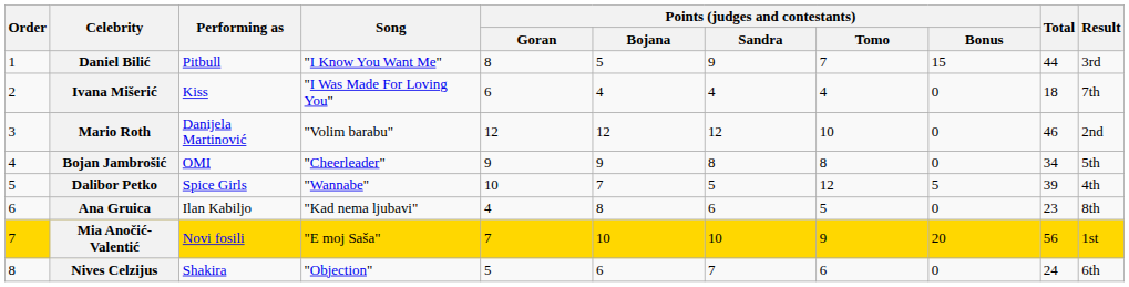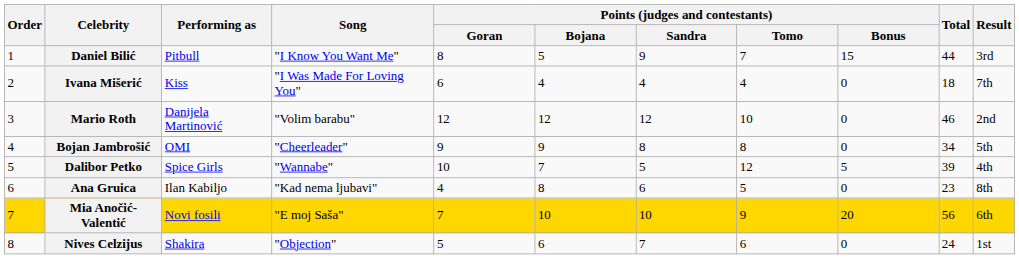 <table class=wikitable>
 <tr>
 <th rowspan="2">Order </th>
 <th rowspan="2">Celebrity </th>
 <th rowspan="2">Performing as </th>
 <th rowspan="2">Song </th>
 <th colspan="5" style="width:50%;">Points (judges and contestants)</th>
 <th rowspan="2">Total</th>
 <th rowspan="2">Result</th>
 </tr>
 <tr>
 <th style="width:10%;">Goran</th>
 <th style="width:10%;">Bojana</th>
 <th style="width:10%;">Sandra</th>
 <th style="width:10%;">Tomo</th>
 <th style="width:10%;">Bonus</th>
 </tr>
 <tr>
 <td>1</td>
 <th scope="row">Daniel Bilić</th>
 <td><a href='#'>Pitbull</a></td>
 <td>"<a href='#'>I Know You Want Me</a>"</td>
 <td>8</td>
 <td>5</td>
 <td>9</td>
 <td>7</td>
 <td>15</td>
 <td>44</td>
 <td>3rd</td>
 </tr>
 <tr>
 <td>2</td>
 <th scope="row">Ivana Mišerić</th>
 <td><a href='#'>Kiss</a></td>
 <td>"<a href='#'>I Was Made For Loving You</a>"</td>
 <td>6</td>
 <td>4</td>
 <td>4</td>
 <td>4</td>
 <td>0</td>
 <td>18</td>
 <td>7th</td>
 </tr>
 <tr>
 <td>3</td>
 <th scope="row">Mario Roth</th>
 <td><a href='#'>Danijela Martinović</a></td>
 <td>"Volim barabu"</td>
 <td>12</td>
 <td>12</td>
 <td>12</td>
 <td>10</td>
 <td>0</td>
 <td>46</td>
 <td>2nd</td>
 </tr>
 <tr>
 <td>4</td>
 <th scope="row">Bojan Jambrošić</th>
 <td><a href='#'>OMI</a></td>
 <td>"<a href='#'>Cheerleader</a>"</td>
 <td>9</td>
 <td>9</td>
 <td>8</td>
 <td>8</td>
 <td>0</td>
 <td>34</td>
 <td>5th</td>
 </tr>
 <tr>
 <td>5</td>
 <th scope="row">Dalibor Petko</th>
 <td><a href='#'>Spice Girls</a></td>
 <td>"<a href='#'>Wannabe</a>"</td>
 <td>10</td>
 <td>7</td>
 <td>5</td>
 <td>12</td>
 <td>5</td>
 <td>39</td>
 <td>4th</td>
 </tr>
 <tr>
 <td>6</td>
 <th scope="row">Ana Gruica</th>
 <td>Ilan Kabiljo</td>
 <td>"Kad nema ljubavi"</td>
 <td>4</td>
 <td>8</td>
 <td>6</td>
 <td>5</td>
 <td>0</td>
 <td>23</td>
 <td>8th</td>
 </tr>
 <tr bgcolor="gold">
 <td>7</td>
 <th scope="row">Mia Anočić-Valentić</th>
 <td><a href='#'>Novi fosili</a></td>
 <td>"E moj Saša"</td>
 <td>7</td>
 <td>10</td>
 <td>10</td>
 <td>9</td>
 <td>20</td>
 <td>56</td>
-<td>1st</td>
+<td>6th</td>
 </tr>
 <tr>
 <td>8</td>
 <th scope="row">Nives Celzijus</th>
 <td><a href='#'>Shakira</a></td>
 <td>"<a href='#'>Objection</a>"</td>
 <td>5</td>
 <td>6</td>
 <td>7</td>
 <td>6</td>
 <td>0</td>
 <td>24</td>
-<td>6th</td>
+<td>1st</td>
 </tr>
 </table>
